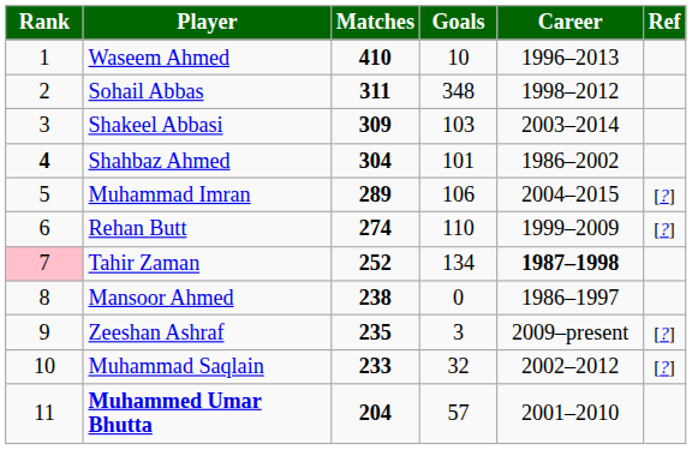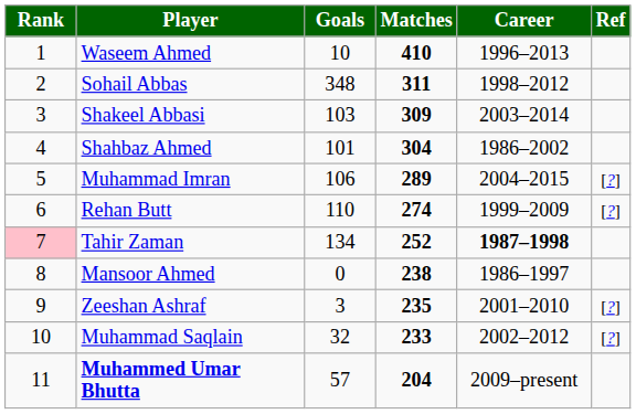 <table class="wikitable sortable" style="text-align:center">
 <tr>
 <th style="width:50px;background:#006400;color:white">Rank</th>
 <th style="width:175px;background:#006400;color:white">Player</th>
+<th style="width:50px;background:#006400;color:white">Goals</th>
 <th style="width:50px;background:#006400;color:white">Matches</th>
-<th style="width:50px;background:#006400;color:white">Goals</th>
 <th style="width:100px;background:#006400;color:white">Career</th>
 <th style="width:10px;background:#006400;color:white">Ref</th>
 </tr>
 <tr>
 <td>1</td>
 <td align="left"><a href='#'>Waseem Ahmed</a></td>
+<td>10</td>
 <td><strong>410</strong></td>
-<td>10</td>
 <td>1996–2013</td>
 <td></td>
 </tr>
 <tr>
 <td>2</td>
 <td align="left"><a href='#'>Sohail Abbas</a></td>
+<td>348</td>
 <td><strong>311</strong></td>
-<td>348</td>
 <td>1998–2012</td>
 <td></td>
 </tr>
 <tr>
 <td>3</td>
 <td align="left"><a href='#'>Shakeel Abbasi</a></td>
+<td>103</td>
 <td><strong>309</strong></td>
-<td>103</td>
 <td>2003–2014</td>
 <td></td>
 </tr>
 <tr>
-<td><strong>4</strong></td>
+<td>4</td>
 <td align="left"><a href='#'>Shahbaz Ahmed</a></td>
+<td>101</td>
 <td><strong>304</strong></td>
-<td>101</td>
 <td>1986–2002</td>
 <td></td>
 </tr>
 <tr>
 <td>5</td>
 <td align="left"><a href='#'>Muhammad Imran</a></td>
+<td>106</td>
 <td><strong>289</strong></td>
-<td>106</td>
 <td>2004–2015</td>
 <td><small>[<em><a href='#'>?</a></em>]</small></td>
 </tr>
 <tr>
 <td>6</td>
 <td align="left"><a href='#'>Rehan Butt</a></td>
+<td>110</td>
 <td><strong>274</strong></td>
-<td>110</td>
 <td>1999–2009</td>
 <td><small>[<em><a href='#'>?</a></em>]</small></td>
 </tr>
 <tr>
 <td style="background: pink;">7</td>
 <td align="left"><a href='#'>Tahir Zaman</a></td>
+<td>134</td>
 <td><strong>252</strong></td>
-<td>134</td>
 <td><strong>1987–1998</strong></td>
 <td></td>
 </tr>
 <tr>
 <td>8</td>
 <td align="left"><a href='#'>Mansoor Ahmed</a></td>
+<td>0</td>
 <td><strong>238</strong></td>
-<td>0</td>
 <td>1986–1997</td>
 <td></td>
 </tr>
 <tr>
 <td>9</td>
 <td align="left"><a href='#'>Zeeshan Ashraf</a></td>
+<td>3</td>
 <td><strong>235</strong></td>
-<td>3</td>
-<td>2009–present</td>
+<td>2001–2010</td>
 <td><small>[<em><a href='#'>?</a></em>]</small></td>
 </tr>
 <tr>
 <td>10</td>
 <td align="left"><a href='#'>Muhammad Saqlain</a></td>
+<td>32</td>
 <td><strong>233</strong></td>
-<td>32</td>
 <td>2002–2012</td>
 <td><small>[<em><a href='#'>?</a></em>]</small></td>
 </tr>
 <tr>
 <td>11</td>
 <td align="left"><strong><a href='#'>Muhammed Umar Bhutta</a></strong></td>
+<td>57</td>
 <td><strong>204</strong></td>
-<td>57</td>
-<td>2001–2010</td>
+<td>2009–present</td>
 <td></td>
 </tr>
 </table>
